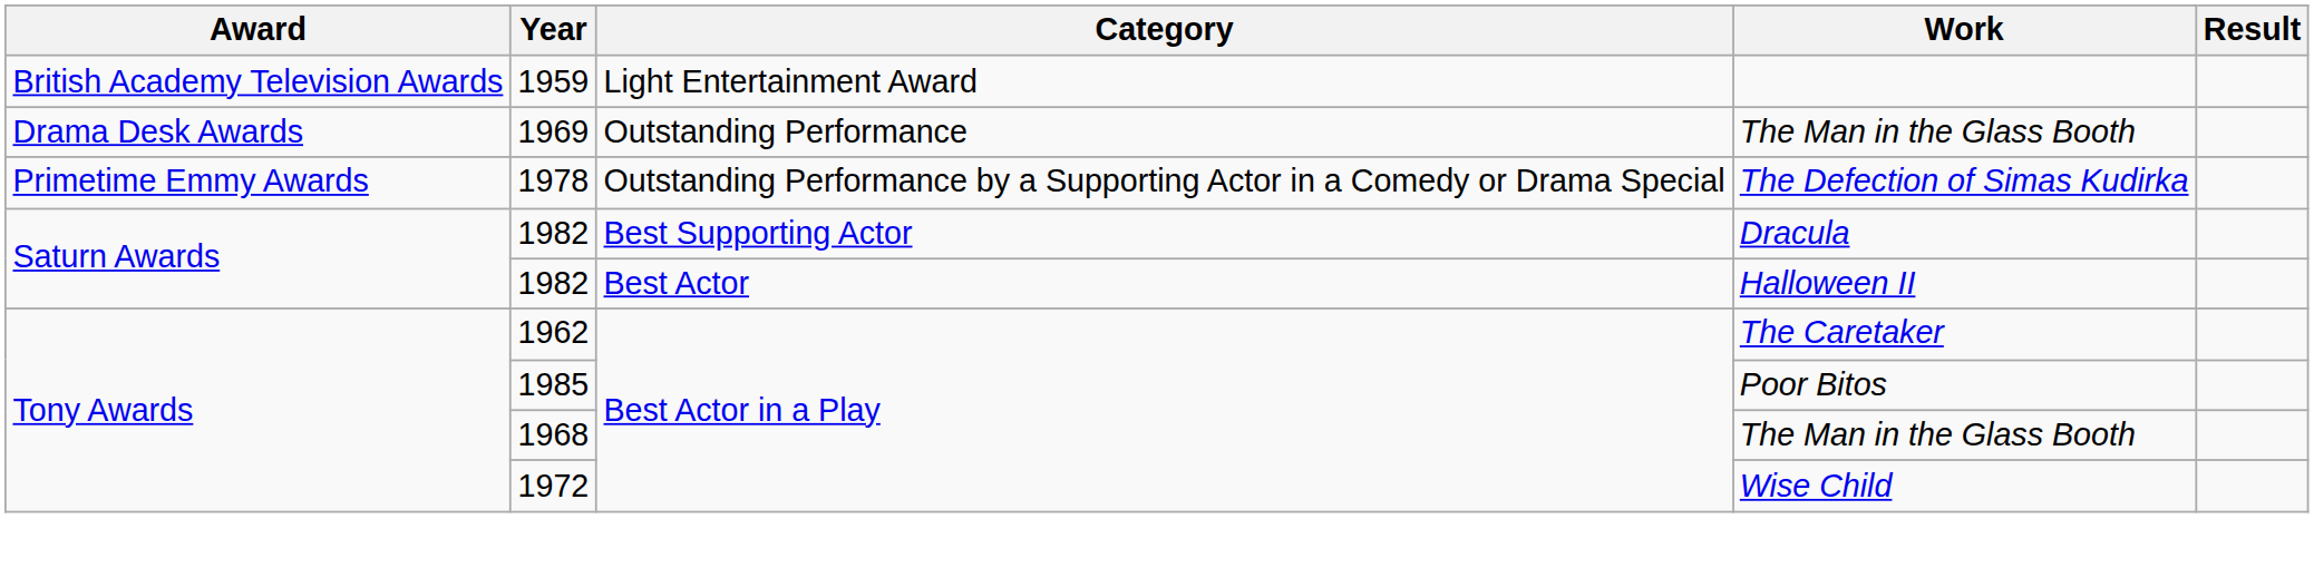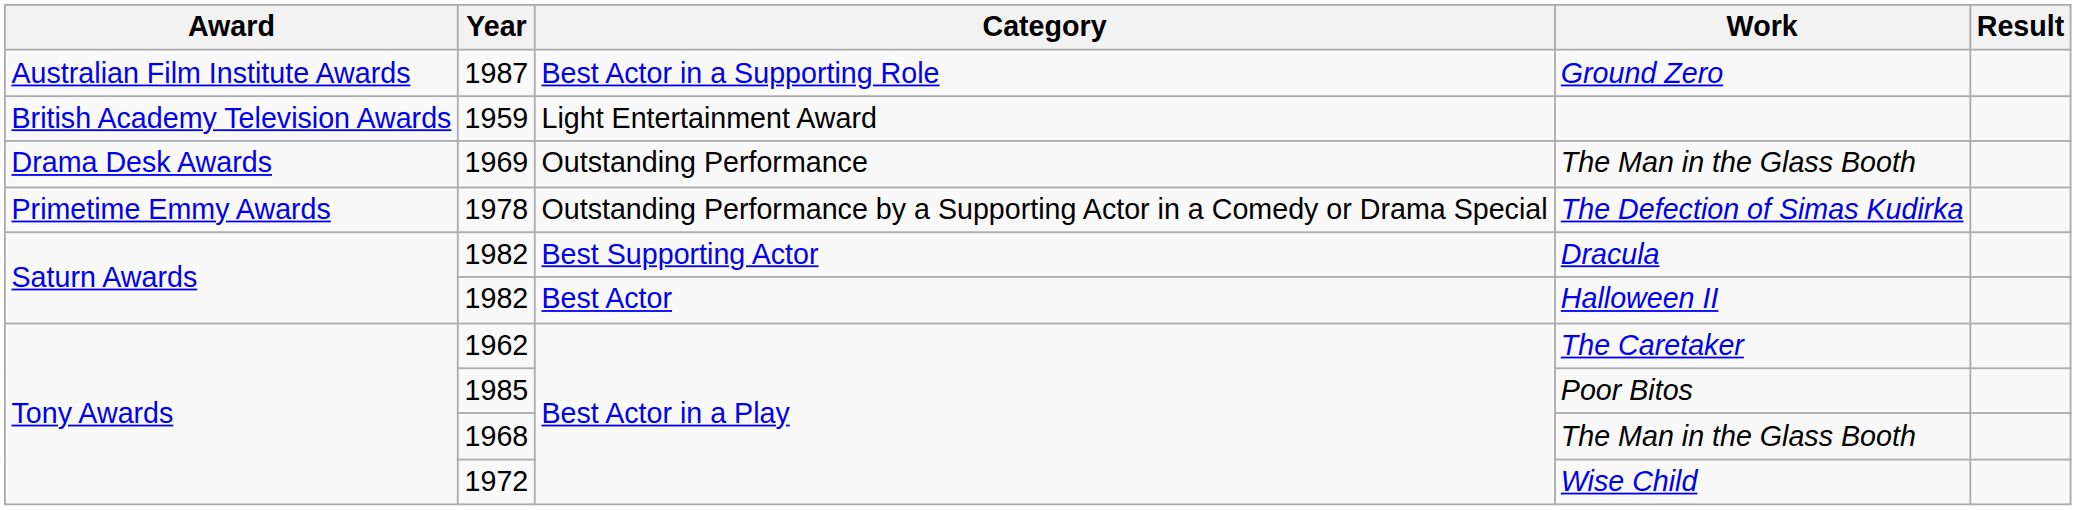 <table class="wikitable">
 <tr>
 <th>Award</th>
 <th>Year</th>
 <th>Category</th>
 <th>Work</th>
 <th>Result</th>
+</tr>
+<tr>
+<td><a href='#'>Australian Film Institute Awards</a></td>
+<td>1987</td>
+<td><a href='#'>Best Actor in a Supporting Role</a></td>
+<td><em><a href='#'>Ground Zero</a></em></td>
+<td></td>
 </tr>
 <tr>
 <td><a href='#'>British Academy Television Awards</a></td>
 <td>1959</td>
 <td>Light Entertainment Award</td>
 <td></td>
 <td></td>
 </tr>
 <tr>
 <td><a href='#'>Drama Desk Awards</a></td>
 <td>1969</td>
 <td>Outstanding Performance</td>
 <td><em>The Man in the Glass Booth</em></td>
 <td></td>
 </tr>
 <tr>
 <td><a href='#'>Primetime Emmy Awards</a></td>
 <td>1978</td>
 <td>Outstanding Performance by a Supporting Actor in a Comedy or Drama Special</td>
 <td><em><a href='#'>The Defection of Simas Kudirka</a></em></td>
 <td></td>
 </tr>
 <tr>
 <td rowspan="2"><a href='#'>Saturn Awards</a></td>
 <td>1982</td>
 <td><a href='#'>Best Supporting Actor</a></td>
 <td><em><a href='#'>Dracula</a></em></td>
 <td></td>
 </tr>
 <tr>
 <td>1982</td>
 <td><a href='#'>Best Actor</a></td>
 <td><em><a href='#'>Halloween II</a></em></td>
 <td></td>
 </tr>
 <tr>
 <td rowspan="4"><a href='#'>Tony Awards</a></td>
 <td>1962</td>
 <td rowspan="4"><a href='#'>Best Actor in a Play</a></td>
 <td><a href='#'><em>The Caretaker</em></a></td>
 <td></td>
 </tr>
 <tr>
 <td>1985</td>
 <td><em>Poor Bitos</em></td>
 <td></td>
 </tr>
 <tr>
 <td>1968</td>
 <td><em>The Man in the Glass Booth</em></td>
 <td></td>
 </tr>
 <tr>
 <td>1972</td>
 <td><a href='#'><em>Wise Child</em></a></td>
 <td></td>
 </tr>
 </table>
